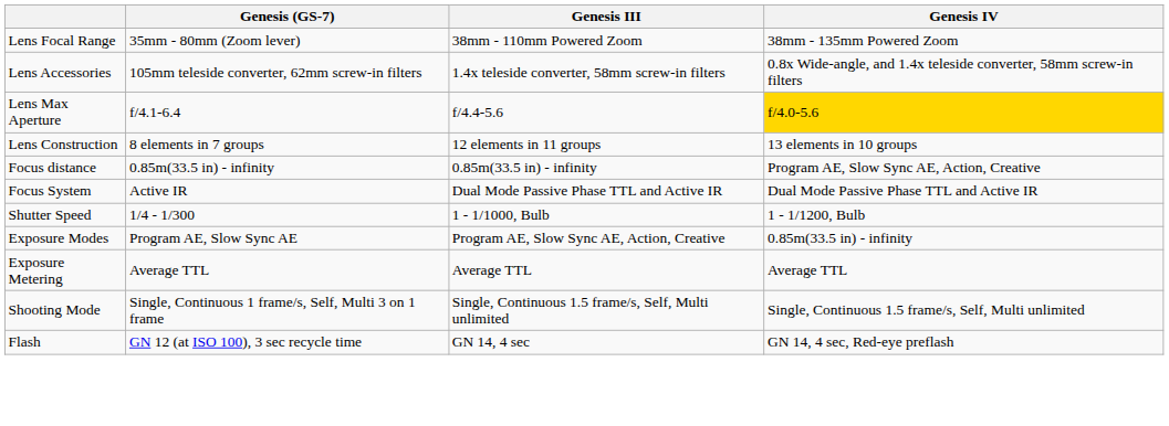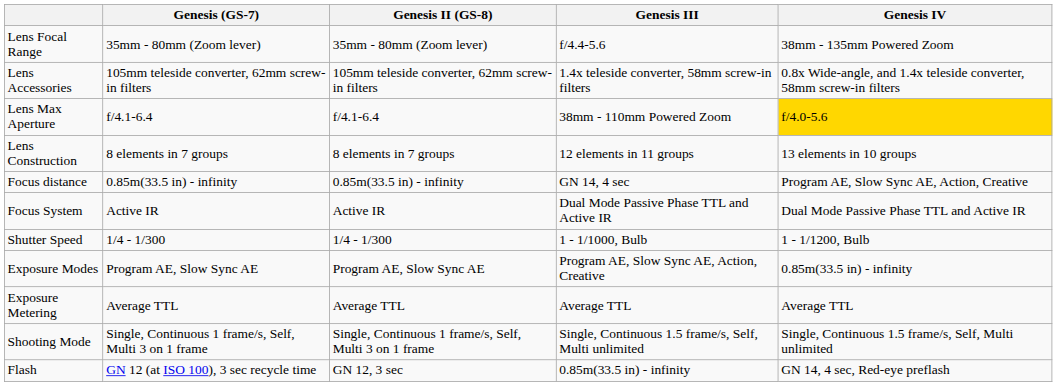 <table class="wikitable">
 <tr>
 <th></th>
 <th>Genesis (GS-7)</th>
+<th>Genesis II (GS-8)</th>
 <th>Genesis III</th>
 <th>Genesis IV</th>
 </tr>
 <tr>
 <td>Lens Focal Range</td>
 <td>35mm - 80mm (Zoom lever)</td>
-<td>38mm - 110mm Powered Zoom</td>
+<td>35mm - 80mm (Zoom lever)</td>
+<td>f/4.4-5.6</td>
 <td>38mm - 135mm Powered Zoom</td>
 </tr>
 <tr>
 <td>Lens Accessories</td>
+<td>105mm teleside converter, 62mm screw-in filters</td>
 <td>105mm teleside converter, 62mm screw-in filters</td>
 <td>1.4x teleside converter, 58mm screw-in filters</td>
 <td>0.8x Wide-angle, and 1.4x teleside converter, 58mm screw-in filters</td>
 </tr>
 <tr>
 <td>Lens Max Aperture</td>
 <td>f/4.1-6.4</td>
-<td>f/4.4-5.6</td>
+<td>f/4.1-6.4</td>
+<td>38mm - 110mm Powered Zoom</td>
 <td style="background: gold;">f/4.0-5.6</td>
 </tr>
 <tr>
 <td>Lens Construction</td>
+<td>8 elements in 7 groups</td>
 <td>8 elements in 7 groups</td>
 <td>12 elements in 11 groups</td>
 <td>13 elements in 10 groups</td>
 </tr>
 <tr>
 <td>Focus distance</td>
 <td>0.85m(33.5 in) - infinity</td>
 <td>0.85m(33.5 in) - infinity</td>
+<td>GN 14, 4 sec</td>
 <td>Program AE, Slow Sync AE, Action, Creative</td>
 </tr>
 <tr>
 <td>Focus System</td>
+<td>Active IR</td>
 <td>Active IR</td>
 <td>Dual Mode Passive Phase TTL and Active IR</td>
 <td>Dual Mode Passive Phase TTL and Active IR</td>
 </tr>
 <tr>
 <td>Shutter Speed</td>
 <td>1/4 - 1/300</td>
+<td>1/4 - 1/300</td>
 <td>1 - 1/1000, Bulb</td>
 <td>1 - 1/1200, Bulb</td>
 </tr>
 <tr>
 <td>Exposure Modes</td>
+<td>Program AE, Slow Sync AE</td>
 <td>Program AE, Slow Sync AE</td>
 <td>Program AE, Slow Sync AE, Action, Creative</td>
 <td>0.85m(33.5 in) - infinity</td>
 </tr>
 <tr>
 <td>Exposure Metering</td>
 <td>Average TTL</td>
 <td>Average TTL</td>
 <td>Average TTL</td>
+<td>Average TTL</td>
 </tr>
 <tr>
 <td>Shooting Mode</td>
+<td>Single, Continuous 1 frame/s, Self, Multi 3 on 1 frame</td>
 <td>Single, Continuous 1 frame/s, Self, Multi 3 on 1 frame</td>
 <td>Single, Continuous 1.5 frame/s, Self, Multi unlimited</td>
 <td>Single, Continuous 1.5 frame/s, Self, Multi unlimited</td>
 </tr>
 <tr>
 <td>Flash</td>
 <td><a href='#'>GN</a> 12 (at <a href='#'>ISO 100</a>), 3 sec recycle time</td>
-<td>GN 14, 4 sec</td>
+<td>GN 12, 3 sec</td>
+<td>0.85m(33.5 in) - infinity</td>
 <td>GN 14, 4 sec, Red-eye preflash</td>
 </tr>
 </table>
